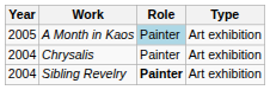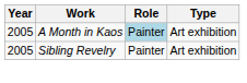 <table class="wikitable">
 <tr>
 <th>Year</th>
 <th>Work</th>
 <th>Role</th>
 <th>Type</th>
 </tr>
 <tr>
 <td>2005</td>
 <td><em>A Month in Kaos</em></td>
 <td style="background: lightblue;">Painter</td>
 <td>Art exhibition</td>
 </tr>
 <tr>
-<td>2004</td>
-<td><em>Chrysalis</em></td>
+<td>2005</td>
+<td><em>Sibling Revelry</em></td>
 <td>Painter</td>
 <td>Art exhibition</td>
 </tr>
-<tr>
-<td>2004</td>
-<td><em>Sibling Revelry</em></td>
-<td><strong>Painter</strong></td>
-<td>Art exhibition</td>
-</tr>
 </table>
